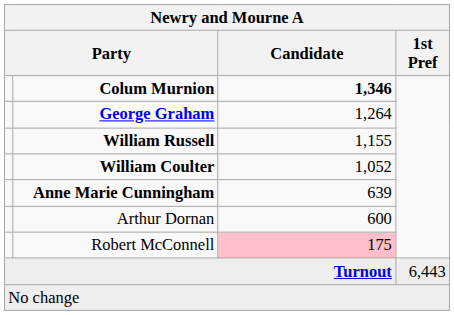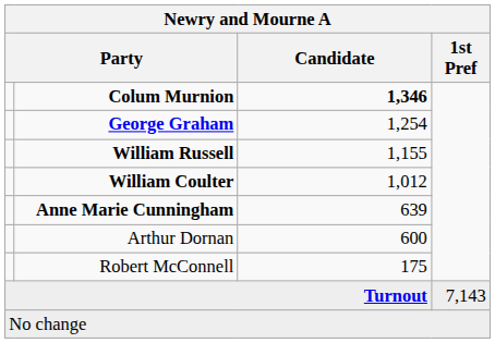 <table class="wikitable">
 <tr>
 <th colspan="4" align="center">Newry and Mourne A</th>
 </tr>
 <tr>
 <th colspan="2" align="center" width=200>Party</th>
 <th width=165>Candidate</th>
 <th width=45>1st Pref</th>
 </tr>
 <tr>
 <td></td>
 <td align="right"><strong>Colum Murnion</strong></td>
 <td align="right"><strong>1,346</strong></td>
 </tr>
 <tr>
 <td></td>
 <td align="right"><strong><a href='#'>George Graham</a></strong></td>
-<td align="right">1,264</td>
+<td align="right">1,254</td>
 </tr>
 <tr>
 <td></td>
 <td align="right"><strong>William Russell</strong></td>
 <td align="right">1,155</td>
 </tr>
 <tr>
 <td></td>
 <td align="right"><strong>William Coulter</strong></td>
-<td align="right">1,052</td>
+<td align="right">1,012</td>
 </tr>
 <tr>
 <td></td>
 <td align="right"><strong>Anne Marie Cunningham</strong></td>
 <td align="right">639</td>
 </tr>
 <tr>
 <td></td>
 <td align="right">Arthur Dornan</td>
 <td align="right">600</td>
 </tr>
 <tr>
 <td></td>
 <td align="right">Robert McConnell</td>
-<td align="right" style="background: pink;">175</td>
+<td align="right">175</td>
 </tr>
 <tr bgcolor="EEEEEE">
 <td colspan=3 align="right"><strong><a href='#'>Turnout</a></strong></td>
-<td align="right">6,443</td>
+<td align="right">7,143</td>
 </tr>
 <tr>
 <td colspan=4 bgcolor="EEEEEE">No change</td>
 </tr>
 </table>
